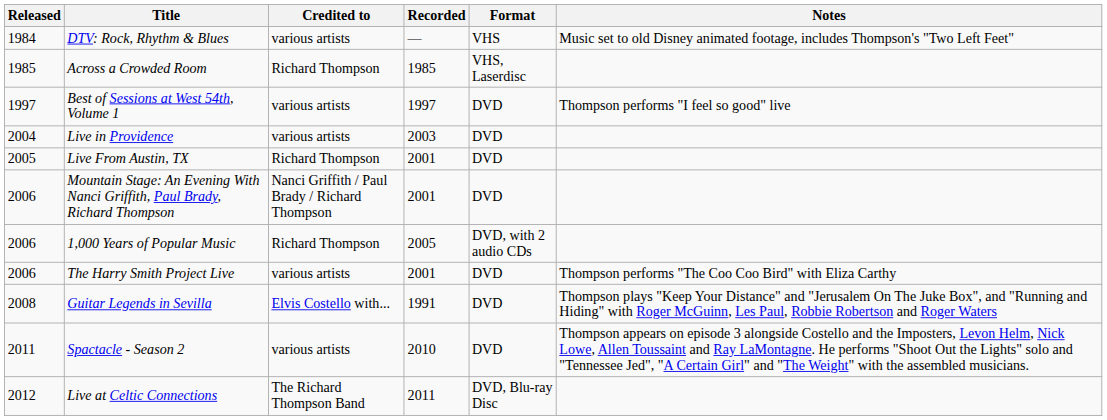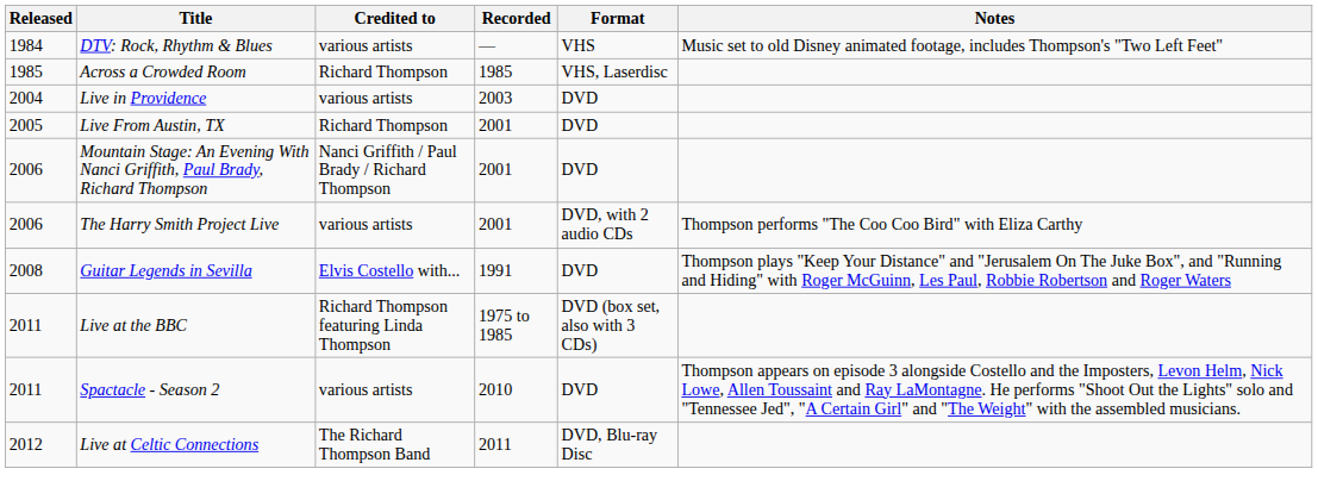 <table class="wikitable">
 <tr>
 <th scope="col">Released</th>
 <th scope="col">Title</th>
 <th scope="col">Credited to</th>
 <th scope="col">Recorded</th>
 <th scope="col">Format</th>
 <th scope="col">Notes</th>
 </tr>
 <tr>
 <td>1984</td>
 <td><em><a href='#'>DTV</a>: Rock, Rhythm & Blues</em></td>
 <td>various artists</td>
 <td>—</td>
 <td>VHS</td>
 <td>Music set to old Disney animated footage, includes Thompson's "Two Left Feet"</td>
 </tr>
 <tr>
 <td>1985</td>
 <td><em>Across a Crowded Room</em></td>
 <td>Richard Thompson</td>
 <td>1985</td>
 <td>VHS, Laserdisc</td>
 <td></td>
-</tr>
-<tr>
-<td>1997</td>
-<td><em>Best of <a href='#'>Sessions at West 54th</a>, Volume 1</em></td>
-<td>various artists</td>
-<td>1997</td>
-<td>DVD</td>
-<td>Thompson performs "I feel so good" live</td>
 </tr>
 <tr>
 <td>2004</td>
 <td><em>Live in <a href='#'>Providence</a></em></td>
 <td>various artists</td>
 <td>2003</td>
 <td>DVD</td>
 <td></td>
 </tr>
 <tr>
 <td>2005</td>
 <td><em>Live From Austin, TX</em></td>
 <td>Richard Thompson</td>
 <td>2001</td>
 <td>DVD</td>
 <td></td>
 </tr>
 <tr>
 <td>2006</td>
 <td><em>Mountain Stage: An Evening With Nanci Griffith, <a href='#'>Paul Brady</a>, Richard Thompson</em></td>
 <td>Nanci Griffith / Paul Brady / Richard Thompson</td>
 <td>2001</td>
 <td>DVD</td>
 <td></td>
 </tr>
 <tr>
 <td>2006</td>
-<td><em>1,000 Years of Popular Music</em></td>
-<td>Richard Thompson</td>
-<td>2005</td>
-<td>DVD, with 2 audio CDs</td>
-<td></td>
-</tr>
-<tr>
-<td>2006</td>
 <td><em>The Harry Smith Project Live</em></td>
 <td>various artists</td>
 <td>2001</td>
-<td>DVD</td>
+<td>DVD, with 2 audio CDs</td>
 <td>Thompson performs "The Coo Coo Bird" with Eliza Carthy</td>
 </tr>
 <tr>
 <td>2008</td>
 <td><em><a href='#'>Guitar Legends in Sevilla</a></em></td>
 <td><a href='#'>Elvis Costello</a> with...</td>
 <td>1991</td>
 <td>DVD</td>
 <td>Thompson plays "Keep Your Distance" and "Jerusalem On The Juke Box", and "Running and Hiding" with <a href='#'>Roger McGuinn</a>, <a href='#'>Les Paul</a>, <a href='#'>Robbie Robertson</a> and <a href='#'>Roger Waters</a></td>
+</tr>
+<tr>
+<td>2011</td>
+<td><em>Live at the BBC</em></td>
+<td>Richard Thompson featuring Linda Thompson</td>
+<td>1975 to 1985</td>
+<td>DVD (box set, also with 3 CDs)</td>
+<td></td>
 </tr>
 <tr>
 <td>2011</td>
 <td><em><a href='#'>Spactacle</a> - Season 2</em></td>
 <td>various artists</td>
 <td>2010</td>
 <td>DVD</td>
 <td>Thompson appears on episode 3 alongside Costello and the Imposters, <a href='#'>Levon Helm</a>, <a href='#'>Nick Lowe</a>, <a href='#'>Allen Toussaint</a> and <a href='#'>Ray LaMontagne</a>. He performs "Shoot Out the Lights" solo and "Tennessee Jed", "<a href='#'>A Certain Girl</a>" and "<a href='#'>The Weight</a>" with the assembled musicians.</td>
 </tr>
 <tr>
 <td>2012</td>
 <td><em>Live at <a href='#'>Celtic Connections</a></em></td>
 <td>The Richard Thompson Band</td>
 <td>2011</td>
 <td>DVD, Blu-ray Disc</td>
 <td></td>
 </tr>
 </table>
